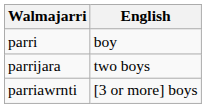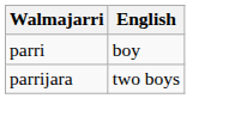 <table class="wikitable">
 <tr>
 <th>Walmajarri</th>
 <th>English</th>
 </tr>
 <tr>
 <td>parri</td>
 <td>boy</td>
 </tr>
 <tr>
 <td>parrijara</td>
 <td>two boys</td>
 </tr>
-<tr>
-<td>parriawrnti</td>
-<td>[3 or more] boys</td>
-</tr>
 </table>
